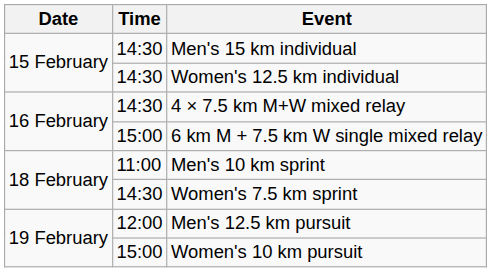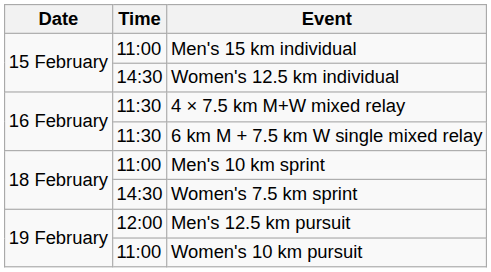 <table class="wikitable">
 <tr>
 <th>Date</th>
 <th>Time</th>
 <th>Event</th>
 </tr>
 <tr>
 <td rowspan=2>15 February</td>
-<td>14:30</td>
+<td>11:00</td>
 <td>Men's 15 km individual</td>
 </tr>
 <tr>
 <td>14:30</td>
 <td>Women's 12.5 km individual</td>
 </tr>
 <tr>
 <td rowspan=2>16 February</td>
-<td>14:30</td>
+<td>11:30</td>
 <td>4 × 7.5 km M+W mixed relay</td>
 </tr>
 <tr>
-<td>15:00</td>
+<td>11:30</td>
 <td>6 km M + 7.5 km W single mixed relay</td>
 </tr>
 <tr>
 <td rowspan=2>18 February</td>
 <td>11:00</td>
 <td>Men's 10 km sprint</td>
 </tr>
 <tr>
 <td>14:30</td>
 <td>Women's 7.5 km sprint</td>
 </tr>
 <tr>
 <td rowspan=2>19 February</td>
 <td>12:00</td>
 <td>Men's 12.5 km pursuit</td>
 </tr>
 <tr>
-<td>15:00</td>
+<td>11:00</td>
 <td>Women's 10 km pursuit</td>
 </tr>
 </table>
